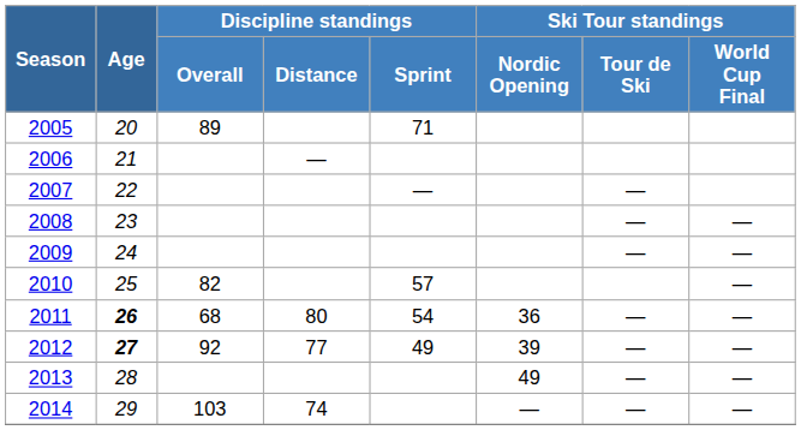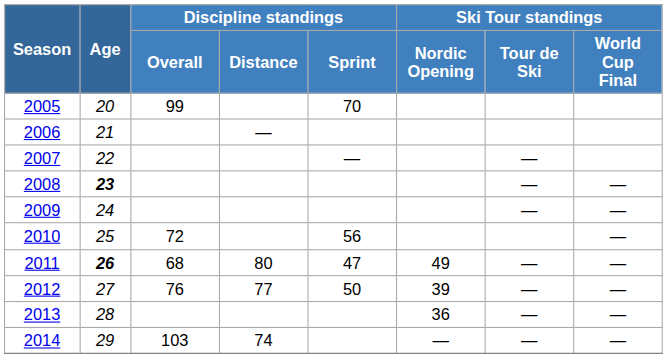 <table class="wikitable" style="font-size:95%; text-align:center; border:grey solid 1px; border-collapse:collapse; background:#ffffff;">
 <tr>
 <th style="background-color:#369; color:white; width:60px;" rowspan="2"> Season </th>
 <th style="background-color:#369; color:white; width:40px;" rowspan="2"> Age </th>
 <th style="background-color:#4180be; color:white;" colspan="3">Discipline standings</th>
 <th style="background-color:#4180be; color:white;" colspan="3">Ski Tour standings</th>
 </tr>
 <tr>
 <th style="background-color:#4180be; color:white; width:75px;">Overall</th>
 <th style="background-color:#4180be; color:white; width:75px;">Distance</th>
 <th style="background-color:#4180be; color:white; width:75px;">Sprint</th>
 <th style="background-color:#4180be; color:white; width:75px;">Nordic<br>Opening</th>
 <th style="background-color:#4180be; color:white; width:75px;">Tour de<br>Ski</th>
 <th style="background-color:#4180be; color:white; width:75px;">World Cup<br>Final</th>
 </tr>
 <tr>
 <td><a href='#'>2005</a></td>
 <td><em>20</em></td>
-<td>89</td>
+<td>99</td>
 <td></td>
-<td>71</td>
+<td>70</td>
 <td></td>
 <td></td>
 <td></td>
 </tr>
 <tr>
 <td><a href='#'>2006</a></td>
 <td><em>21</em></td>
 <td></td>
 <td>—</td>
 <td></td>
 <td></td>
 <td></td>
 <td></td>
 </tr>
 <tr>
 <td><a href='#'>2007</a></td>
 <td><em>22</em></td>
 <td></td>
 <td></td>
 <td>—</td>
 <td></td>
 <td>—</td>
 <td></td>
 </tr>
 <tr>
 <td><a href='#'>2008</a></td>
-<td><em>23</em></td>
+<td><strong><em>23</em></strong></td>
 <td></td>
 <td></td>
 <td></td>
 <td></td>
 <td>—</td>
 <td>—</td>
 </tr>
 <tr>
 <td><a href='#'>2009</a></td>
 <td><em>24</em></td>
 <td></td>
 <td></td>
 <td></td>
 <td></td>
 <td>—</td>
 <td>—</td>
 </tr>
 <tr>
 <td><a href='#'>2010</a></td>
 <td><em>25</em></td>
-<td>82</td>
+<td>72</td>
 <td></td>
-<td>57</td>
+<td>56</td>
 <td></td>
 <td></td>
 <td>—</td>
 </tr>
 <tr>
 <td><a href='#'>2011</a></td>
 <td><strong><em>26</em></strong></td>
 <td>68</td>
 <td>80</td>
-<td>54</td>
-<td>36</td>
+<td>47</td>
+<td>49</td>
 <td>—</td>
 <td>—</td>
 </tr>
 <tr>
 <td><a href='#'>2012</a></td>
-<td><strong><em>27</em></strong></td>
-<td>92</td>
+<td><em>27</em></td>
+<td>76</td>
 <td>77</td>
-<td>49</td>
+<td>50</td>
 <td>39</td>
 <td>—</td>
 <td>—</td>
 </tr>
 <tr>
 <td><a href='#'>2013</a></td>
 <td><em>28</em></td>
 <td></td>
 <td></td>
 <td></td>
-<td>49</td>
+<td>36</td>
 <td>—</td>
 <td>—</td>
 </tr>
 <tr>
 <td><a href='#'>2014</a></td>
 <td><em>29</em></td>
 <td>103</td>
 <td>74</td>
 <td></td>
 <td>—</td>
 <td>—</td>
 <td>—</td>
 </tr>
 <tr>
 </tr>
 </table>
